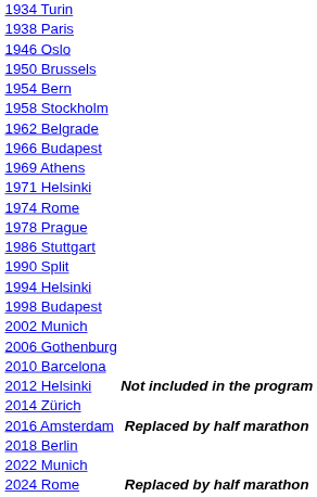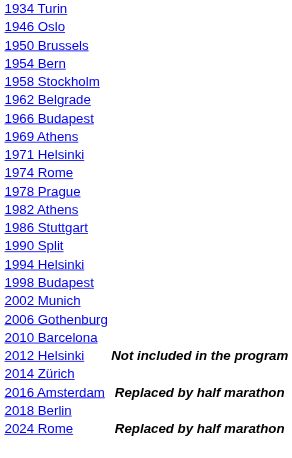 <table>
 <tr>
 <td><a href='#'>1934 Turin</a><br></td>
-<td></td>
-<td></td>
-<td></td>
-</tr>
-<tr>
-<td><a href='#'>1938 Paris</a><br></td>
 <td></td>
 <td></td>
 <td></td>
 </tr>
 <tr>
 <td><a href='#'>1946 Oslo</a><br></td>
 <td></td>
 <td></td>
 <td></td>
 </tr>
 <tr>
 <td><a href='#'>1950 Brussels</a><br></td>
 <td></td>
 <td></td>
 <td></td>
 </tr>
 <tr>
 <td><a href='#'>1954 Bern</a><br></td>
 <td></td>
 <td></td>
 <td></td>
 </tr>
 <tr>
 <td><a href='#'>1958 Stockholm</a><br></td>
 <td></td>
 <td></td>
 <td></td>
 </tr>
 <tr>
 <td><a href='#'>1962 Belgrade</a><br></td>
 <td></td>
 <td></td>
 <td></td>
 </tr>
 <tr>
 <td><a href='#'>1966 Budapest</a><br></td>
 <td></td>
 <td></td>
 <td></td>
 </tr>
 <tr>
 <td><a href='#'>1969 Athens</a><br></td>
 <td></td>
 <td></td>
 <td></td>
 </tr>
 <tr>
 <td><a href='#'>1971 Helsinki</a><br></td>
 <td></td>
 <td></td>
 <td></td>
 </tr>
 <tr>
 <td><a href='#'>1974 Rome</a><br></td>
 <td></td>
 <td></td>
 <td></td>
 </tr>
 <tr>
 <td><a href='#'>1978 Prague</a><br></td>
+<td></td>
+<td></td>
+<td></td>
+</tr>
+<tr>
+<td><a href='#'>1982 Athens</a><br></td>
 <td></td>
 <td></td>
 <td></td>
 </tr>
 <tr>
 <td><a href='#'>1986 Stuttgart</a><br></td>
 <td></td>
 <td></td>
 <td></td>
 </tr>
 <tr>
 <td><a href='#'>1990 Split</a><br></td>
 <td></td>
 <td></td>
 <td></td>
 </tr>
 <tr>
 <td><a href='#'>1994 Helsinki</a><br></td>
 <td></td>
 <td></td>
 <td></td>
 </tr>
 <tr>
 <td><a href='#'>1998 Budapest</a><br></td>
 <td></td>
 <td></td>
 <td></td>
 </tr>
 <tr>
 <td><a href='#'>2002 Munich</a><br></td>
 <td></td>
 <td></td>
 <td></td>
 </tr>
 <tr>
 <td><a href='#'>2006 Gothenburg</a><br></td>
 <td></td>
 <td></td>
 <td></td>
 </tr>
 <tr>
 <td><a href='#'>2010 Barcelona</a><br></td>
 <td></td>
 <td></td>
 <td></td>
 </tr>
 <tr>
 <td><a href='#'>2012 Helsinki</a></td>
 <th colspan="3"><em>Not included in the program</em></th>
 </tr>
 <tr>
 <td><a href='#'>2014 Zürich</a><br></td>
 <td></td>
 <td></td>
 <td></td>
 </tr>
 <tr>
 <td><a href='#'>2016 Amsterdam</a></td>
 <th colspan="3"><em>Replaced by half marathon</em></th>
 </tr>
 <tr>
 <td><a href='#'>2018 Berlin</a><br></td>
 <td></td>
 <td></td>
 <td></td>
 </tr>
 <tr>
-<td><a href='#'>2022 Munich</a><br></td>
-<td></td>
-<td></td>
-<td></td>
-</tr>
-<tr>
 <td><a href='#'>2024 Rome</a></td>
 <th colspan="3"><em>Replaced by half marathon</em></th>
 </tr>
 </table>
